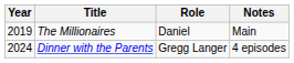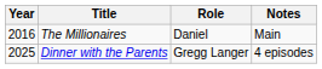 <table class="wikitable">
 <tr>
 <th>Year</th>
 <th>Title</th>
 <th>Role</th>
 <th class="unsortable">Notes</th>
 </tr>
 <tr>
-<td>2019</td>
+<td>2016</td>
 <td><em>The Millionaires</em></td>
 <td>Daniel</td>
 <td>Main</td>
 </tr>
 <tr>
-<td>2024</td>
+<td>2025</td>
 <td><em><a href='#'>Dinner with the Parents</a></em></td>
 <td>Gregg Langer</td>
 <td>4 episodes</td>
 </tr>
 </table>
